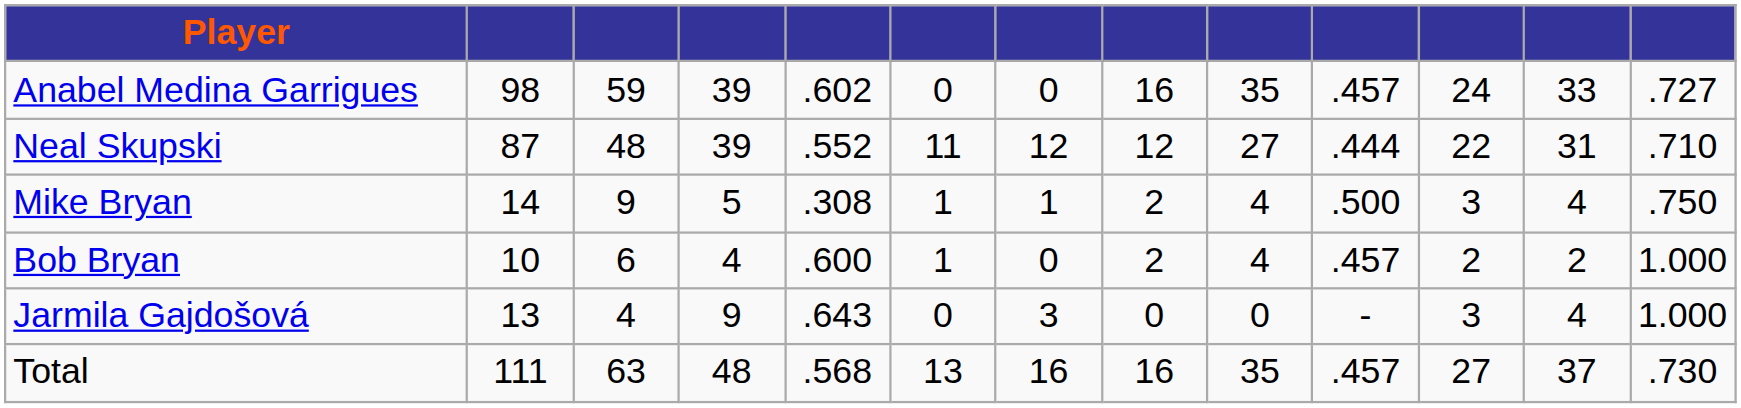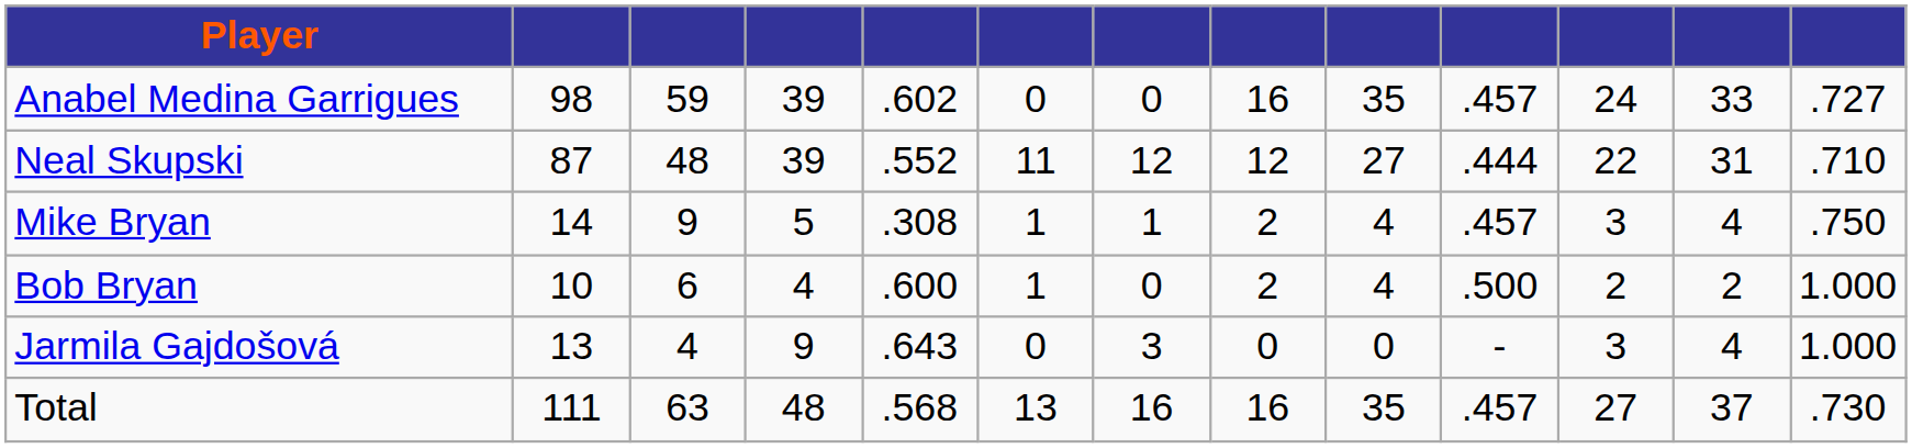 <table class="wikitable" style="text-align:center">
 <tr>
 <th style="background:#333399; color:#FF5800" width="200px">Player</th>
 <th style="background:#333399; color:#FF5800" width="40px"></th>
 <th style="background:#333399; color:#FF5800" width="40px"></th>
 <th style="background:#333399; color:#FF5800" width="40px"></th>
 <th style="background:#333399; color:#FF5800" width="40px"></th>
 <th style="background:#333399; color:#FF5800" width="40px"></th>
 <th style="background:#333399; color:#FF5800" width="40px"></th>
 <th style="background:#333399; color:#FF5800" width="40px"></th>
 <th style="background:#333399; color:#FF5800" width="40px"></th>
 <th style="background:#333399; color:#FF5800" width="40px"></th>
 <th style="background:#333399; color:#FF5800" width="40px"></th>
 <th style="background:#333399; color:#FF5800" width="40px"></th>
 <th style="background:#333399; color:#FF5800" width="40px"></th>
 </tr>
 <tr>
 <td style="text-align:left"><a href='#'>Anabel Medina Garrigues</a></td>
 <td>98</td>
 <td>59</td>
 <td>39</td>
 <td>.602</td>
 <td>0</td>
 <td>0</td>
 <td>16</td>
 <td>35</td>
 <td>.457</td>
 <td>24</td>
 <td>33</td>
 <td>.727</td>
 </tr>
 <tr>
 <td style="text-align:left"><a href='#'>Neal Skupski</a></td>
 <td>87</td>
 <td>48</td>
 <td>39</td>
 <td>.552</td>
 <td>11</td>
 <td>12</td>
 <td>12</td>
 <td>27</td>
 <td>.444</td>
 <td>22</td>
 <td>31</td>
 <td>.710</td>
 </tr>
 <tr>
 <td style="text-align:left"><a href='#'>Mike Bryan</a></td>
 <td>14</td>
 <td>9</td>
 <td>5</td>
 <td>.308</td>
 <td>1</td>
 <td>1</td>
 <td>2</td>
 <td>4</td>
-<td>.500</td>
+<td>.457</td>
 <td>3</td>
 <td>4</td>
 <td>.750</td>
 </tr>
 <tr>
 <td style="text-align:left"><a href='#'>Bob Bryan</a></td>
 <td>10</td>
 <td>6</td>
 <td>4</td>
 <td>.600</td>
 <td>1</td>
 <td>0</td>
 <td>2</td>
 <td>4</td>
-<td>.457</td>
+<td>.500</td>
 <td>2</td>
 <td>2</td>
 <td>1.000</td>
 </tr>
 <tr>
 <td style="text-align:left"><a href='#'>Jarmila Gajdošová</a></td>
 <td>13</td>
 <td>4</td>
 <td>9</td>
 <td>.643</td>
 <td>0</td>
 <td>3</td>
 <td>0</td>
 <td>0</td>
 <td>-</td>
 <td>3</td>
 <td>4</td>
 <td>1.000</td>
 </tr>
 <tr>
 <td style="text-align:left">Total</td>
 <td>111</td>
 <td>63</td>
 <td>48</td>
 <td>.568</td>
 <td>13</td>
 <td>16</td>
 <td>16</td>
 <td>35</td>
 <td>.457</td>
 <td>27</td>
 <td>37</td>
 <td>.730</td>
 </tr>
 </table>
